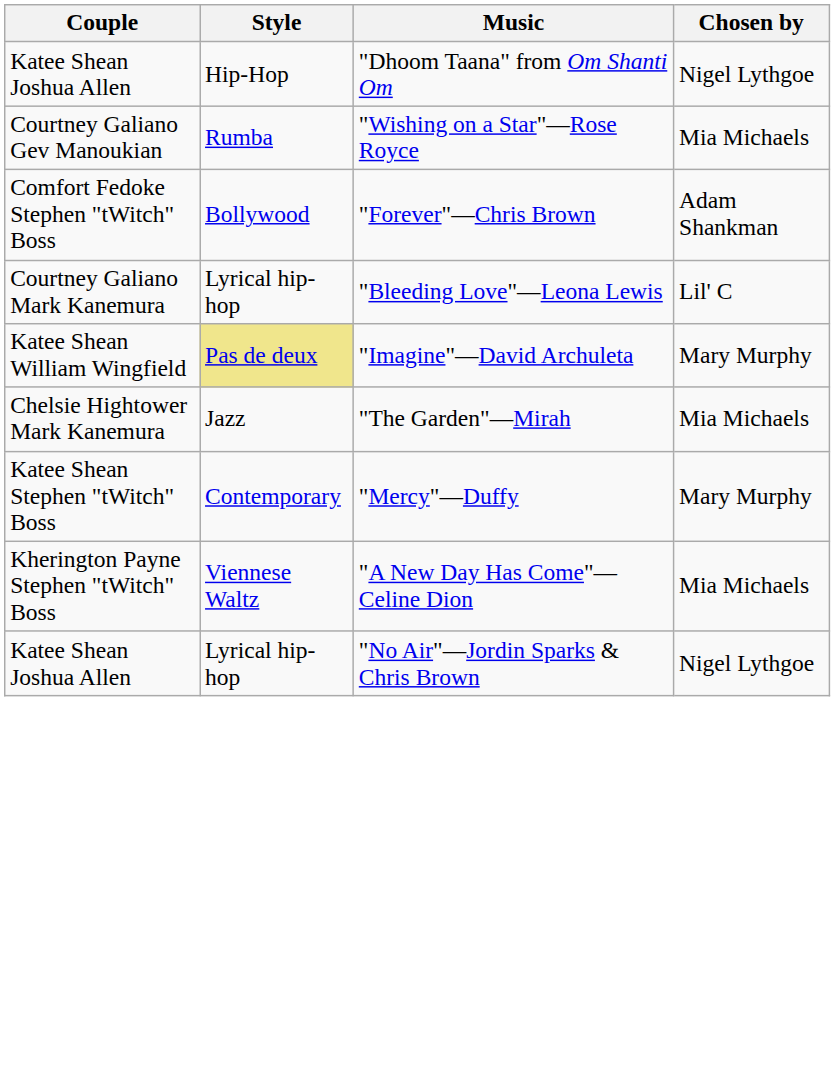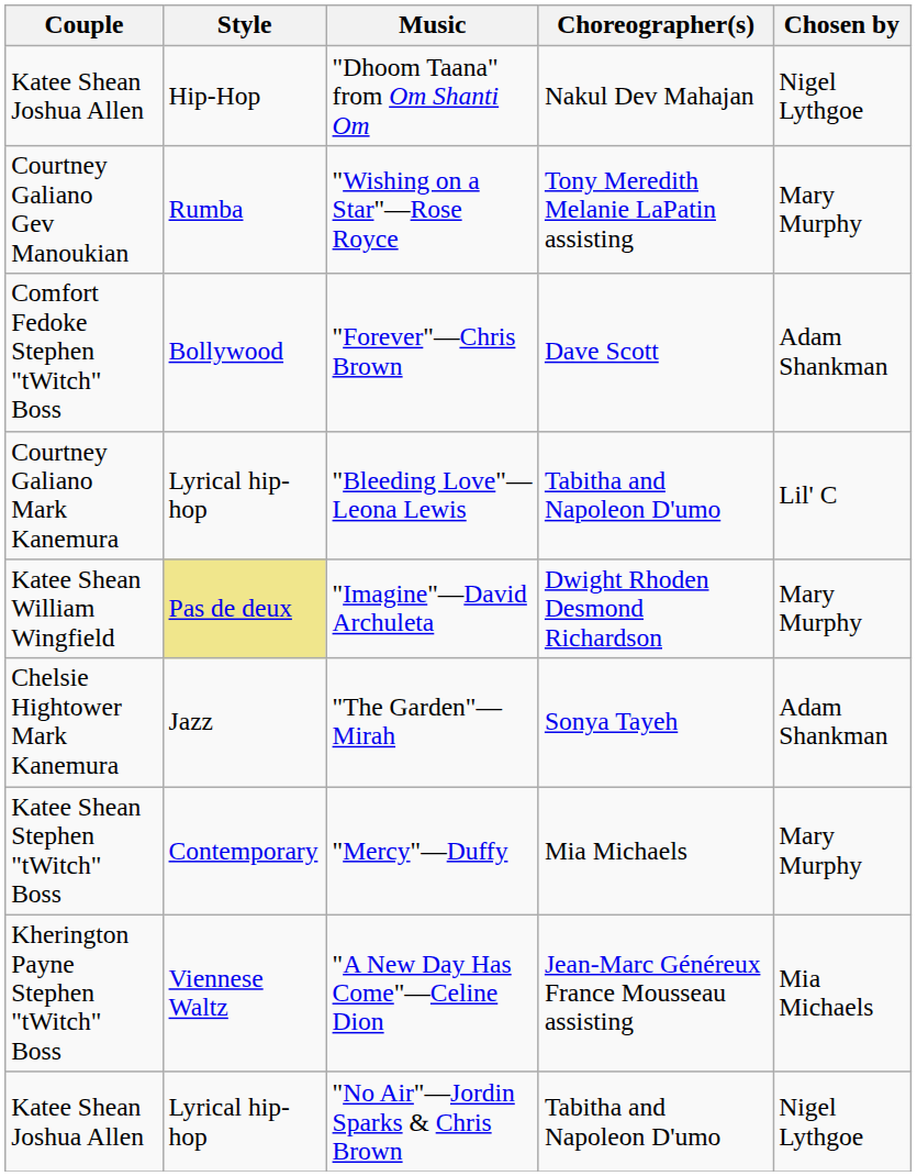 <table class="wikitable" style="width:90%;">
 <tr>
 <th>Couple</th>
 <th>Style</th>
 <th>Music</th>
+<th>Choreographer(s)</th>
 <th>Chosen by</th>
 </tr>
 <tr>
 <td>Katee Shean<br>Joshua Allen</td>
 <td>Hip-Hop</td>
 <td>"Dhoom Taana" from <em><a href='#'>Om Shanti Om</a></em></td>
+<td>Nakul Dev Mahajan</td>
 <td>Nigel Lythgoe</td>
 </tr>
 <tr>
 <td>Courtney Galiano<br>Gev Manoukian</td>
 <td><a href='#'>Rumba</a></td>
 <td>"<a href='#'>Wishing on a Star</a>"—<a href='#'>Rose Royce</a></td>
-<td>Mia Michaels</td>
+<td><a href='#'>Tony Meredith</a><br><a href='#'>Melanie LaPatin</a> assisting</td>
+<td>Mary Murphy</td>
 </tr>
 <tr>
 <td>Comfort Fedoke<br>Stephen "tWitch" Boss</td>
 <td><a href='#'>Bollywood</a></td>
 <td>"<a href='#'>Forever</a>"—<a href='#'>Chris Brown</a></td>
+<td><a href='#'>Dave Scott</a></td>
 <td>Adam Shankman</td>
 </tr>
 <tr>
 <td>Courtney Galiano<br>Mark Kanemura</td>
 <td>Lyrical hip-hop</td>
 <td>"<a href='#'>Bleeding Love</a>"—<a href='#'>Leona Lewis</a></td>
+<td><a href='#'>Tabitha and Napoleon D'umo</a></td>
 <td>Lil' C</td>
 </tr>
 <tr>
 <td>Katee Shean<br>William Wingfield</td>
 <td style="background: khaki;"><a href='#'>Pas de deux</a></td>
 <td>"<a href='#'>Imagine</a>"—<a href='#'>David Archuleta</a></td>
+<td><a href='#'>Dwight Rhoden</a><br><a href='#'>Desmond Richardson</a></td>
 <td>Mary Murphy</td>
 </tr>
 <tr>
 <td>Chelsie Hightower<br>Mark Kanemura</td>
 <td>Jazz</td>
 <td>"The Garden"—<a href='#'>Mirah</a></td>
-<td>Mia Michaels</td>
+<td><a href='#'>Sonya Tayeh</a></td>
+<td>Adam Shankman</td>
 </tr>
 <tr>
 <td>Katee Shean<br>Stephen "tWitch" Boss</td>
 <td><a href='#'>Contemporary</a></td>
 <td>"<a href='#'>Mercy</a>"—<a href='#'>Duffy</a></td>
+<td>Mia Michaels</td>
 <td>Mary Murphy</td>
 </tr>
 <tr>
 <td>Kherington Payne<br>Stephen "tWitch" Boss</td>
 <td><a href='#'>Viennese Waltz</a></td>
 <td>"<a href='#'>A New Day Has Come</a>"—<a href='#'>Celine Dion</a></td>
+<td><a href='#'>Jean-Marc Généreux</a><br>France Mousseau assisting</td>
 <td>Mia Michaels</td>
 </tr>
 <tr>
 <td>Katee Shean<br>Joshua Allen</td>
 <td>Lyrical hip-hop</td>
 <td>"<a href='#'>No Air</a>"—<a href='#'>Jordin Sparks</a> & <a href='#'>Chris Brown</a></td>
+<td>Tabitha and Napoleon D'umo</td>
 <td>Nigel Lythgoe</td>
 </tr>
 </table>
